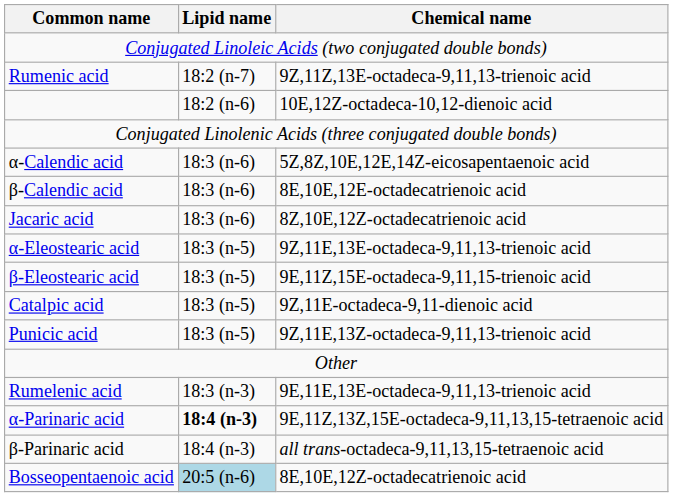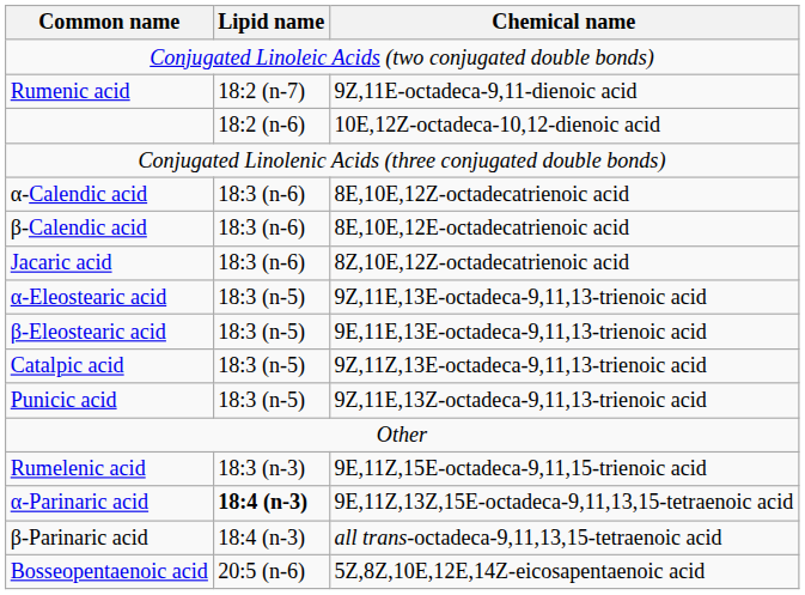 <table class="wikitable">
 <tr>
 <th>Common name</th>
 <th>Lipid name</th>
 <th>Chemical name</th>
 </tr>
 <tr>
 <td colspan="3" align="center"><em><a href='#'>Conjugated Linoleic Acids</a> (two conjugated double bonds)</em></td>
 </tr>
 <tr>
 <td><a href='#'>Rumenic acid</a></td>
 <td>18:2 (n-7)</td>
-<td>9Z,11Z,13E-octadeca-9,11,13-trienoic acid</td>
+<td>9Z,11E-octadeca-9,11-dienoic acid</td>
 </tr>
 <tr>
 <td> </td>
 <td>18:2 (n-6)</td>
 <td>10E,12Z-octadeca-10,12-dienoic acid</td>
 </tr>
 <tr>
 <td colspan="3" align="center"><em>Conjugated Linolenic Acids (three conjugated double bonds)</em></td>
 </tr>
 <tr>
 <td>α-<a href='#'>Calendic acid</a></td>
 <td>18:3 (n-6)</td>
-<td>5Z,8Z,10E,12E,14Z-eicosapentaenoic acid</td>
+<td>8E,10E,12Z-octadecatrienoic acid</td>
 </tr>
 <tr>
 <td>β-<a href='#'>Calendic acid</a></td>
 <td>18:3 (n-6)</td>
 <td>8E,10E,12E-octadecatrienoic acid</td>
 </tr>
 <tr>
 <td><a href='#'>Jacaric acid</a></td>
 <td>18:3 (n-6)</td>
 <td>8Z,10E,12Z-octadecatrienoic acid</td>
 </tr>
 <tr>
 <td><a href='#'>α-Eleostearic acid</a></td>
 <td>18:3 (n-5)</td>
 <td>9Z,11E,13E-octadeca-9,11,13-trienoic acid</td>
 </tr>
 <tr>
 <td><a href='#'>β-Eleostearic acid</a></td>
 <td>18:3 (n-5)</td>
-<td>9E,11Z,15E-octadeca-9,11,15-trienoic acid</td>
+<td>9E,11E,13E-octadeca-9,11,13-trienoic acid</td>
 </tr>
 <tr>
 <td><a href='#'>Catalpic acid</a></td>
 <td>18:3 (n-5)</td>
-<td>9Z,11E-octadeca-9,11-dienoic acid</td>
+<td>9Z,11Z,13E-octadeca-9,11,13-trienoic acid</td>
 </tr>
 <tr>
 <td><a href='#'>Punicic acid</a></td>
 <td>18:3 (n-5)</td>
 <td>9Z,11E,13Z-octadeca-9,11,13-trienoic acid</td>
 </tr>
 <tr>
 <td colspan="3" align="center"><em>Other</em></td>
 </tr>
 <tr>
 <td><a href='#'>Rumelenic acid</a></td>
 <td>18:3 (n-3)</td>
-<td>9E,11E,13E-octadeca-9,11,13-trienoic acid</td>
+<td>9E,11Z,15E-octadeca-9,11,15-trienoic acid</td>
 </tr>
 <tr>
 <td><a href='#'>α-Parinaric acid</a></td>
 <td><strong>18:4 (n-3)</strong></td>
 <td>9E,11Z,13Z,15E-octadeca-9,11,13,15-tetraenoic acid</td>
 </tr>
 <tr>
 <td>β-Parinaric acid</td>
 <td>18:4 (n-3)</td>
 <td><em>all trans</em>-octadeca-9,11,13,15-tetraenoic acid</td>
 </tr>
 <tr>
 <td><a href='#'>Bosseopentaenoic acid</a></td>
-<td style="background: lightblue;">20:5 (n-6)</td>
-<td>8E,10E,12Z-octadecatrienoic acid</td>
+<td>20:5 (n-6)</td>
+<td>5Z,8Z,10E,12E,14Z-eicosapentaenoic acid</td>
 </tr>
 </table>
